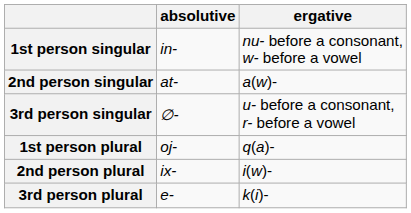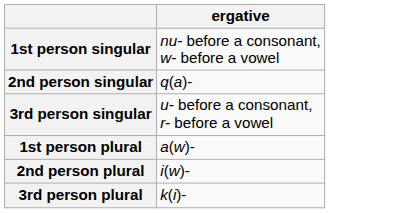 <table class="wikitable">
 <tr>
 <th></th>
-<th><strong>absolutive</strong></th>
 <th><strong>ergative</strong></th>
 </tr>
 <tr>
 <th><strong>1st person singular</strong></th>
-<td><em>in-</em></td>
 <td><em>nu-</em> before a consonant,<br><em>w-</em> before a vowel</td>
 </tr>
 <tr>
 <th><strong>2nd person singular</strong></th>
-<td><em>at-</em></td>
-<td><em>a</em>(<em>w</em>)-</td>
+<td><em>q</em>(<em>a</em>)-</td>
 </tr>
 <tr>
 <th><strong>3rd person singular</strong></th>
-<td><em>∅-</em></td>
 <td><em>u-</em> before a consonant,<br><em>r-</em> before a vowel</td>
 </tr>
 <tr>
 <th><strong>1st person plural</strong></th>
-<td><em>oj-</em></td>
-<td><em>q</em>(<em>a</em>)-</td>
+<td><em>a</em>(<em>w</em>)-</td>
 </tr>
 <tr>
 <th><strong>2nd person plural</strong></th>
-<td><em>ix-</em></td>
 <td><em>i</em>(<em>w</em>)-</td>
 </tr>
 <tr>
 <th><strong>3rd person plural</strong></th>
-<td><em>e-</em></td>
 <td><em>k</em>(<em>i</em>)-</td>
 </tr>
 </table>
